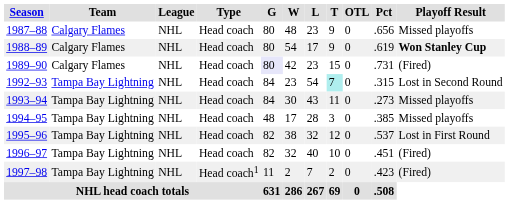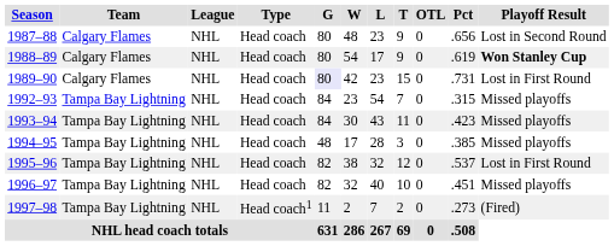 <table cellSpacing="0" cellPadding="3" border="0">
 <tr align="centre" bgColor="#e0e0e0">
 <th align="centre"><a href='#'>Season</a></th>
 <th align="centre">Team</th>
 <th align="centre">League</th>
 <th align="centre">Type</th>
 <th align="centre">G</th>
 <th align="centre">W</th>
 <th align="centre">L</th>
 <th align="centre">T</th>
 <th align="centre">OTL</th>
 <th align="centre">Pct</th>
 <th align="centre">Playoff Result</th>
 </tr>
 <tr align="centre">
 </tr>
 <tr align="centre">
 <td><a href='#'>1987–88</a></td>
 <td><a href='#'>Calgary Flames</a></td>
 <td>NHL</td>
 <td>Head coach</td>
 <td>80</td>
 <td>48</td>
 <td>23</td>
 <td>9</td>
 <td>0</td>
 <td>.656</td>
-<td>Missed playoffs</td>
+<td>Lost in Second Round</td>
 </tr>
 <tr align="centre" bgColor="#f0f0f0">
 <td><a href='#'>1988–89</a></td>
 <td>Calgary Flames</td>
 <td>NHL</td>
 <td>Head coach</td>
 <td>80</td>
 <td>54</td>
 <td>17</td>
 <td>9</td>
 <td>0</td>
 <td>.619</td>
 <td><strong>Won Stanley Cup</strong></td>
 </tr>
 <tr align="centre">
 <td><a href='#'>1989–90</a></td>
 <td>Calgary Flames</td>
 <td>NHL</td>
 <td>Head coach</td>
 <td style="background: lavender;">80</td>
 <td>42</td>
 <td>23</td>
 <td>15</td>
 <td>0</td>
 <td>.731</td>
-<td>(Fired)</td>
+<td>Lost in First Round</td>
 </tr>
 <tr align="centre">
 <td><a href='#'>1992–93</a></td>
 <td><a href='#'>Tampa Bay Lightning</a></td>
 <td>NHL</td>
 <td>Head coach</td>
 <td>84</td>
 <td>23</td>
 <td>54</td>
-<td style="background: paleturquoise;">7</td>
+<td>7</td>
 <td>0</td>
 <td>.315</td>
-<td>Lost in Second Round</td>
+<td>Missed playoffs</td>
 </tr>
 <tr align="centre" bgColor="#f0f0f0">
 <td><a href='#'>1993–94</a></td>
 <td>Tampa Bay Lightning</td>
 <td>NHL</td>
 <td>Head coach</td>
 <td>84</td>
 <td>30</td>
 <td>43</td>
 <td>11</td>
 <td>0</td>
-<td>.273</td>
+<td>.423</td>
 <td>Missed playoffs</td>
 </tr>
 <tr align="centre">
 <td><a href='#'>1994–95</a></td>
 <td>Tampa Bay Lightning</td>
 <td>NHL</td>
 <td>Head coach</td>
 <td>48</td>
 <td>17</td>
 <td>28</td>
 <td>3</td>
 <td>0</td>
 <td>.385</td>
 <td>Missed playoffs</td>
 </tr>
 <tr align="centre" bgColor="#f0f0f0">
 <td><a href='#'>1995–96</a></td>
 <td>Tampa Bay Lightning</td>
 <td>NHL</td>
 <td>Head coach</td>
 <td>82</td>
 <td>38</td>
 <td>32</td>
 <td>12</td>
 <td>0</td>
 <td>.537</td>
 <td>Lost in First Round</td>
 </tr>
 <tr align="centre">
 <td><a href='#'>1996–97</a></td>
 <td>Tampa Bay Lightning</td>
 <td>NHL</td>
 <td>Head coach</td>
 <td>82</td>
 <td>32</td>
 <td>40</td>
 <td>10</td>
 <td>0</td>
 <td>.451</td>
-<td>(Fired)</td>
+<td>Missed playoffs</td>
 </tr>
 <tr align="centre" bgColor="#f0f0f0">
 <td><a href='#'>1997–98</a></td>
 <td>Tampa Bay Lightning</td>
 <td>NHL</td>
 <td>Head coach<sup>1</sup></td>
 <td>11</td>
 <td>2</td>
 <td>7</td>
 <td>2</td>
 <td>0</td>
-<td>.423</td>
+<td>.273</td>
 <td>(Fired)</td>
 </tr>
 <tr align="centre" bgColor="#e0e0e0">
 <th colSpan="4">NHL head coach totals</th>
 <th>631</th>
 <th>286</th>
 <th>267</th>
 <th>69</th>
 <th>0</th>
 <th>.508</th>
 </tr>
 </table>
